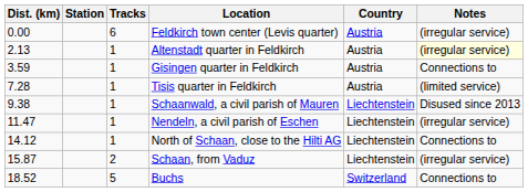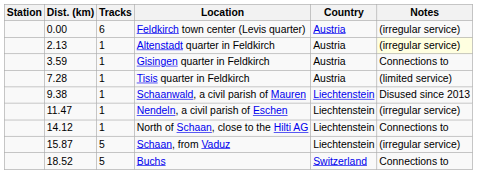 <table class="wikitable">
 <tr>
+<th>Station</th>
 <th>Dist. (km)</th>
-<th>Station</th>
 <th>Tracks</th>
 <th>Location</th>
 <th>Country</th>
 <th>Notes</th>
 </tr>
 <tr>
+<td></td>
 <td>0.00</td>
-<td></td>
 <td>6</td>
 <td><a href='#'>Feldkirch</a> town center (Levis quarter)</td>
 <td><a href='#'>Austria</a></td>
 <td> (irregular service)</td>
 </tr>
 <tr>
+<td></td>
 <td>2.13</td>
-<td></td>
 <td>1</td>
 <td><a href='#'>Altenstadt</a> quarter in Feldkirch</td>
 <td>Austria</td>
 <td style="background: lightyellow;"> (irregular service)</td>
 </tr>
 <tr>
+<td></td>
 <td>3.59</td>
-<td></td>
 <td>1</td>
 <td><a href='#'>Gisingen</a> quarter in Feldkirch</td>
 <td>Austria</td>
 <td>Connections to  </td>
 </tr>
 <tr>
+<td></td>
 <td>7.28</td>
-<td></td>
 <td>1</td>
 <td><a href='#'>Tisis</a> quarter in Feldkirch</td>
 <td>Austria</td>
 <td> (limited service)</td>
 </tr>
 <tr>
+<td></td>
 <td>9.38</td>
-<td></td>
 <td>1</td>
 <td><a href='#'>Schaanwald</a>, a civil parish of <a href='#'>Mauren</a></td>
 <td><a href='#'>Liechtenstein</a></td>
 <td>Disused since 2013</td>
 </tr>
 <tr ||>
+<td></td>
 <td>11.47</td>
-<td></td>
 <td>1</td>
 <td><a href='#'>Nendeln</a>, a civil parish of <a href='#'>Eschen</a></td>
 <td>Liechtenstein</td>
 <td> (irregular service)</td>
 </tr>
 <tr>
+<td></td>
 <td>14.12</td>
-<td></td>
 <td>1</td>
 <td>North of <a href='#'>Schaan</a>, close to the <a href='#'>Hilti AG</a></td>
 <td>Liechtenstein</td>
 <td>Connections to   </td>
 </tr>
 <tr>
+<td></td>
 <td>15.87</td>
-<td></td>
-<td>2</td>
+<td>5</td>
 <td><a href='#'>Schaan</a>,  from <a href='#'>Vaduz</a></td>
 <td>Liechtenstein</td>
 <td> (irregular service)</td>
 </tr>
 <tr>
+<td></td>
 <td>18.52</td>
-<td></td>
 <td>5</td>
 <td><a href='#'>Buchs</a></td>
 <td><a href='#'>Switzerland</a></td>
 <td>Connections to  </td>
 </tr>
 </table>
